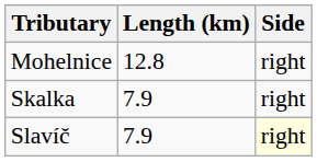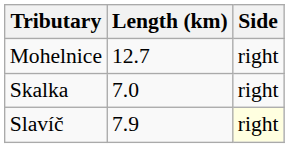 <table class="wikitable">
 <tr>
 <th>Tributary</th>
 <th>Length (km)</th>
 <th>Side</th>
 </tr>
 <tr>
 <td>Mohelnice</td>
-<td>12.8</td>
+<td>12.7</td>
 <td>right</td>
 </tr>
 <tr>
 <td>Skalka</td>
-<td>7.9</td>
+<td>7.0</td>
 <td>right</td>
 </tr>
 <tr>
 <td>Slavíč</td>
 <td>7.9</td>
 <td style="background: lightyellow;">right</td>
 </tr>
 </table>
